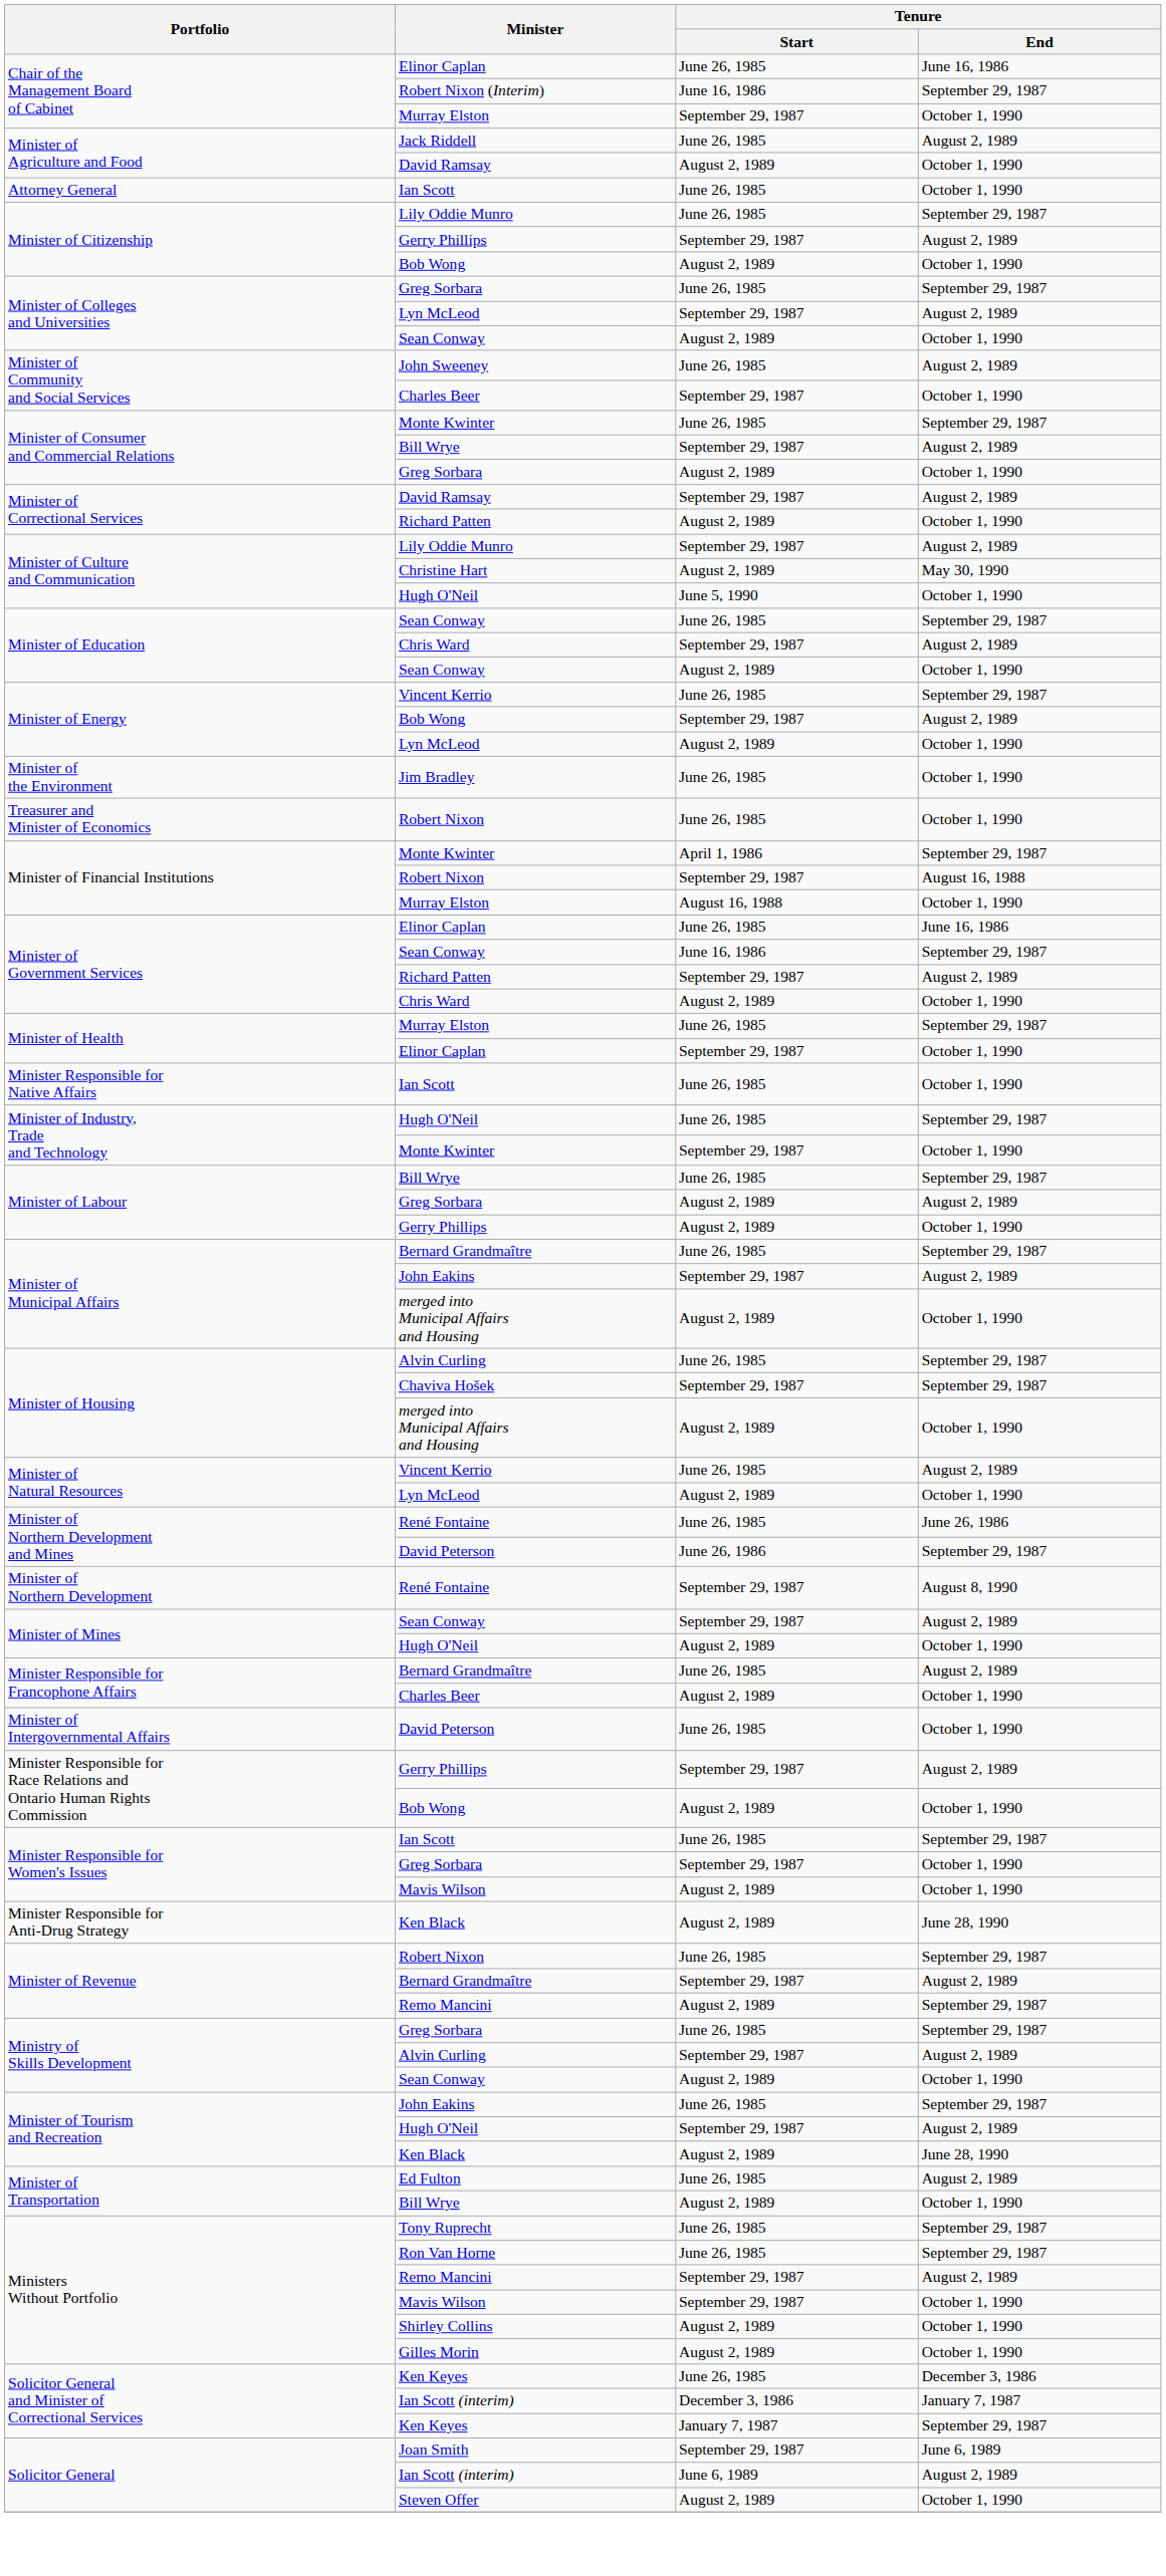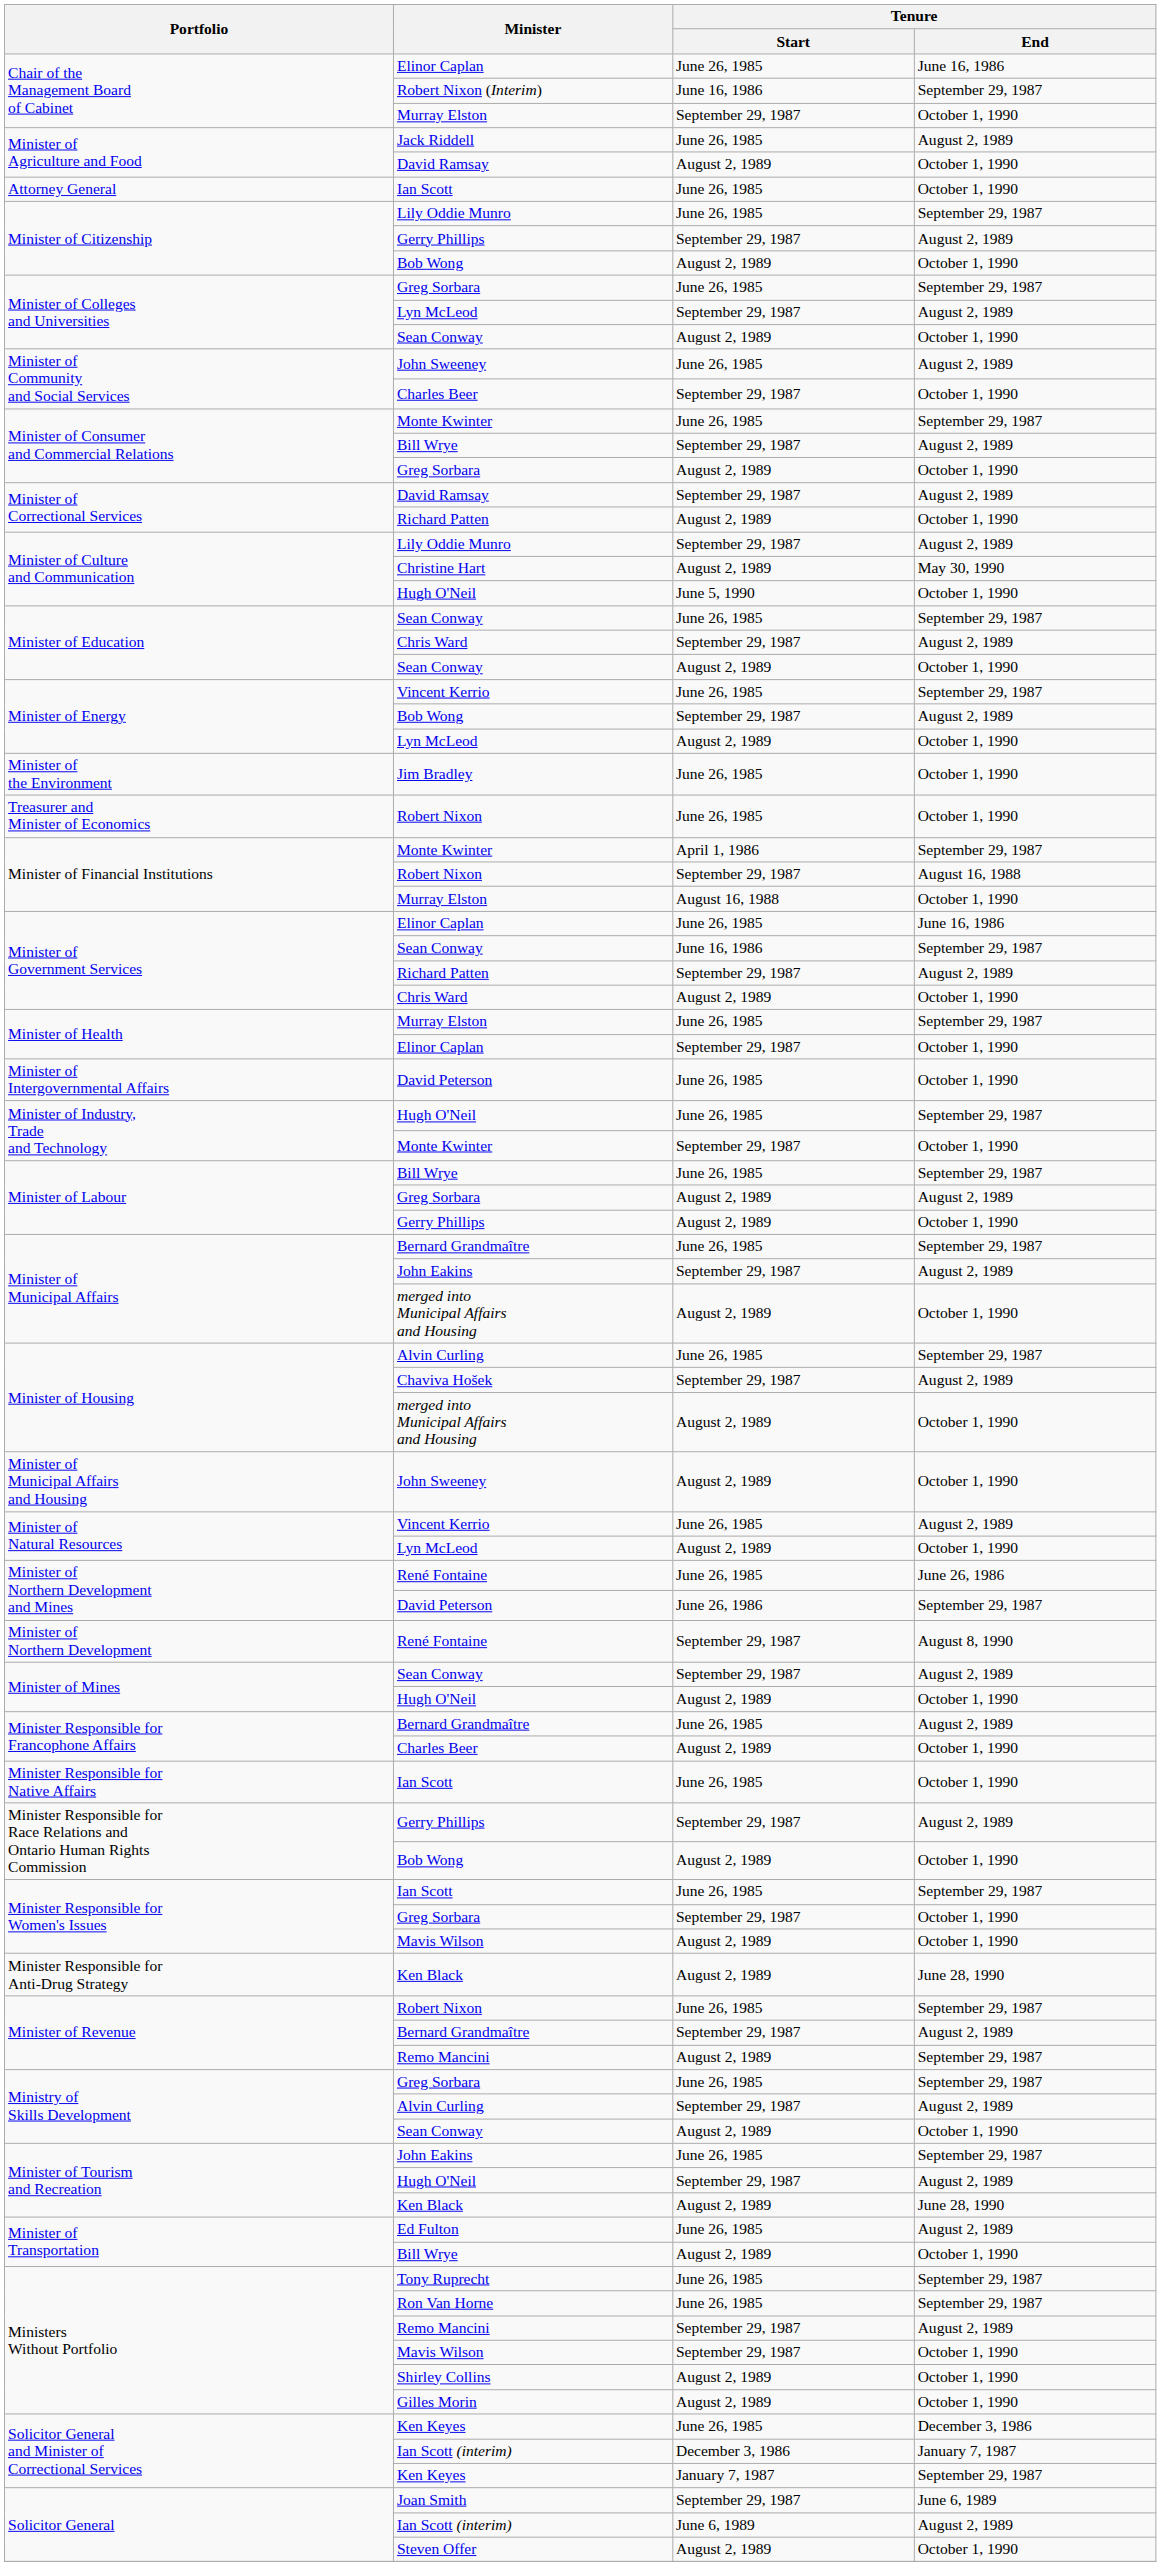 <table class="wikitable" style="width: 75%">
 <tr>
 <th rowspan="2">Portfolio</th>
 <th rowspan="2">Minister</th>
 <th colspan="2">Tenure</th>
 </tr>
 <tr>
 <th>Start</th>
 <th>End</th>
 </tr>
 <tr>
 <td rowspan="3"><a href='#'>Chair of the <br> Management Board <br> of Cabinet</a></td>
 <td><a href='#'>Elinor Caplan</a></td>
 <td>June 26, 1985</td>
 <td>June 16, 1986</td>
 </tr>
 <tr>
 <td><a href='#'>Robert Nixon</a> (<em>Interim</em>)</td>
 <td>June 16, 1986</td>
 <td>September 29, 1987</td>
 </tr>
 <tr>
 <td><a href='#'>Murray Elston</a></td>
 <td>September 29, 1987</td>
 <td>October 1, 1990</td>
 </tr>
 <tr>
 <td rowspan="2"><a href='#'>Minister of <br> Agriculture and Food</a></td>
 <td><a href='#'>Jack Riddell</a></td>
 <td>June 26, 1985</td>
 <td>August 2, 1989</td>
 </tr>
 <tr>
 <td><a href='#'>David Ramsay</a></td>
 <td>August 2, 1989</td>
 <td>October 1, 1990</td>
 </tr>
 <tr>
 <td><a href='#'>Attorney General</a></td>
 <td><a href='#'>Ian Scott</a></td>
 <td>June 26, 1985</td>
 <td>October 1, 1990</td>
 </tr>
 <tr>
 <td rowspan="3"><a href='#'>Minister of Citizenship</a></td>
 <td><a href='#'>Lily Oddie Munro</a></td>
 <td>June 26, 1985</td>
 <td>September 29, 1987</td>
 </tr>
 <tr>
 <td><a href='#'>Gerry Phillips</a></td>
 <td>September 29, 1987</td>
 <td>August 2, 1989</td>
 </tr>
 <tr>
 <td><a href='#'>Bob Wong</a></td>
 <td>August 2, 1989</td>
 <td>October 1, 1990</td>
 </tr>
 <tr>
 <td rowspan="3"><a href='#'>Minister of Colleges <br> and Universities</a></td>
 <td><a href='#'>Greg Sorbara</a></td>
 <td>June 26, 1985</td>
 <td>September 29, 1987</td>
 </tr>
 <tr>
 <td><a href='#'>Lyn McLeod</a></td>
 <td>September 29, 1987</td>
 <td>August 2, 1989</td>
 </tr>
 <tr>
 <td><a href='#'>Sean Conway</a></td>
 <td>August 2, 1989</td>
 <td>October 1, 1990</td>
 </tr>
 <tr>
 <td rowspan="2"><a href='#'>Minister of <br> Community <br> and Social Services</a></td>
 <td><a href='#'>John Sweeney</a></td>
 <td>June 26, 1985</td>
 <td>August 2, 1989</td>
 </tr>
 <tr>
 <td><a href='#'>Charles Beer</a></td>
 <td>September 29, 1987</td>
 <td>October 1, 1990</td>
 </tr>
 <tr>
 <td rowspan="3"><a href='#'>Minister of Consumer <br> and Commercial Relations</a></td>
 <td><a href='#'>Monte Kwinter</a></td>
 <td>June 26, 1985</td>
 <td>September 29, 1987</td>
 </tr>
 <tr>
 <td><a href='#'>Bill Wrye</a></td>
 <td>September 29, 1987</td>
 <td>August 2, 1989</td>
 </tr>
 <tr>
 <td><a href='#'>Greg Sorbara</a></td>
 <td>August 2, 1989</td>
 <td>October 1, 1990</td>
 </tr>
 <tr>
 <td rowspan="2"><a href='#'>Minister of <br> Correctional Services</a></td>
 <td><a href='#'>David Ramsay</a></td>
 <td>September 29, 1987</td>
 <td>August 2, 1989</td>
 </tr>
 <tr>
 <td><a href='#'>Richard Patten</a></td>
 <td>August 2, 1989</td>
 <td>October 1, 1990</td>
 </tr>
 <tr>
 <td rowspan="3"><a href='#'>Minister of Culture <br> and Communication</a></td>
 <td><a href='#'>Lily Oddie Munro</a></td>
 <td>September 29, 1987</td>
 <td>August 2, 1989</td>
 </tr>
 <tr>
 <td><a href='#'>Christine Hart</a></td>
 <td>August 2, 1989</td>
 <td>May 30, 1990</td>
 </tr>
 <tr>
 <td><a href='#'>Hugh O'Neil</a></td>
 <td>June 5, 1990</td>
 <td>October 1, 1990</td>
 </tr>
 <tr>
 <td rowspan="3"><a href='#'>Minister of Education</a></td>
 <td><a href='#'>Sean Conway</a></td>
 <td>June 26, 1985</td>
 <td>September 29, 1987</td>
 </tr>
 <tr>
 <td><a href='#'>Chris Ward</a></td>
 <td>September 29, 1987</td>
 <td>August 2, 1989</td>
 </tr>
 <tr>
 <td><a href='#'>Sean Conway</a></td>
 <td>August 2, 1989</td>
 <td>October 1, 1990</td>
 </tr>
 <tr>
 <td rowspan="3"><a href='#'>Minister of Energy</a></td>
 <td><a href='#'>Vincent Kerrio</a></td>
 <td>June 26, 1985</td>
 <td>September 29, 1987</td>
 </tr>
 <tr>
 <td><a href='#'>Bob Wong</a></td>
 <td>September 29, 1987</td>
 <td>August 2, 1989</td>
 </tr>
 <tr>
 <td><a href='#'>Lyn McLeod</a></td>
 <td>August 2, 1989</td>
 <td>October 1, 1990</td>
 </tr>
 <tr>
 <td><a href='#'>Minister of <br> the Environment</a></td>
 <td><a href='#'>Jim Bradley</a></td>
 <td>June 26, 1985</td>
 <td>October 1, 1990</td>
 </tr>
 <tr>
 <td><a href='#'>Treasurer and <br> Minister of Economics</a></td>
 <td><a href='#'>Robert Nixon</a></td>
 <td>June 26, 1985</td>
 <td>October 1, 1990</td>
 </tr>
 <tr>
 <td rowspan="3">Minister of Financial Institutions</td>
 <td><a href='#'>Monte Kwinter</a></td>
 <td>April 1, 1986</td>
 <td>September 29, 1987</td>
 </tr>
 <tr>
 <td><a href='#'>Robert Nixon</a></td>
 <td>September 29, 1987</td>
 <td>August 16, 1988</td>
 </tr>
 <tr>
 <td><a href='#'>Murray Elston</a></td>
 <td>August 16, 1988</td>
 <td>October 1, 1990</td>
 </tr>
 <tr>
 <td rowspan="4"><a href='#'>Minister of <br> Government Services</a></td>
 <td><a href='#'>Elinor Caplan</a></td>
 <td>June 26, 1985</td>
 <td>June 16, 1986</td>
 </tr>
 <tr>
 <td><a href='#'>Sean Conway</a></td>
 <td>June 16, 1986</td>
 <td>September 29, 1987</td>
 </tr>
 <tr>
 <td><a href='#'>Richard Patten</a></td>
 <td>September 29, 1987</td>
 <td>August 2, 1989</td>
 </tr>
 <tr>
 <td><a href='#'>Chris Ward</a></td>
 <td>August 2, 1989</td>
 <td>October 1, 1990</td>
 </tr>
 <tr>
 <td rowspan="2"><a href='#'>Minister of Health</a></td>
 <td><a href='#'>Murray Elston</a></td>
 <td>June 26, 1985</td>
 <td>September 29, 1987</td>
 </tr>
 <tr>
 <td><a href='#'>Elinor Caplan</a></td>
 <td>September 29, 1987</td>
 <td>October 1, 1990</td>
 </tr>
 <tr>
-<td><a href='#'>Minister Responsible for <br> Native Affairs</a></td>
-<td><a href='#'>Ian Scott</a></td>
+<td><a href='#'>Minister of <br> Intergovernmental Affairs</a></td>
+<td><a href='#'>David Peterson</a></td>
 <td>June 26, 1985</td>
 <td>October 1, 1990</td>
 </tr>
 <tr>
 <td rowspan="2"><a href='#'>Minister of Industry, <br> Trade <br> and Technology</a></td>
 <td><a href='#'>Hugh O'Neil</a></td>
 <td>June 26, 1985</td>
 <td>September 29, 1987</td>
 </tr>
 <tr>
 <td><a href='#'>Monte Kwinter</a></td>
 <td>September 29, 1987</td>
 <td>October 1, 1990</td>
 </tr>
 <tr>
 <td rowspan="3"><a href='#'>Minister of Labour</a></td>
 <td><a href='#'>Bill Wrye</a></td>
 <td>June 26, 1985</td>
 <td>September 29, 1987</td>
 </tr>
 <tr>
 <td><a href='#'>Greg Sorbara</a></td>
 <td>August 2, 1989</td>
 <td>August 2, 1989</td>
 </tr>
 <tr>
 <td><a href='#'>Gerry Phillips</a></td>
 <td>August 2, 1989</td>
 <td>October 1, 1990</td>
 </tr>
 <tr>
 <td rowspan="3"><a href='#'>Minister of <br> Municipal Affairs</a></td>
 <td><a href='#'>Bernard Grandmaître</a></td>
 <td>June 26, 1985</td>
 <td>September 29, 1987</td>
 </tr>
 <tr>
 <td><a href='#'>John Eakins</a></td>
 <td>September 29, 1987</td>
 <td>August 2, 1989</td>
 </tr>
 <tr>
 <td><em>merged into <br> Municipal Affairs <br> and Housing</em></td>
 <td>August 2, 1989</td>
 <td>October 1, 1990</td>
 </tr>
 <tr>
 <td rowspan="3"><a href='#'>Minister of Housing</a></td>
 <td><a href='#'>Alvin Curling</a></td>
 <td>June 26, 1985</td>
 <td>September 29, 1987</td>
 </tr>
 <tr>
 <td><a href='#'>Chaviva Hošek</a></td>
 <td>September 29, 1987</td>
-<td>September 29, 1987</td>
+<td>August 2, 1989</td>
 </tr>
 <tr>
 <td><em>merged into <br> Municipal Affairs <br> and Housing</em></td>
+<td>August 2, 1989</td>
+<td>October 1, 1990</td>
+</tr>
+<tr>
+<td><a href='#'>Minister of <br> Municipal Affairs <br> and Housing</a></td>
+<td><a href='#'>John Sweeney</a></td>
 <td>August 2, 1989</td>
 <td>October 1, 1990</td>
 </tr>
 <tr>
 <td rowspan="2"><a href='#'>Minister of <br> Natural Resources</a></td>
 <td><a href='#'>Vincent Kerrio</a></td>
 <td>June 26, 1985</td>
 <td>August 2, 1989</td>
 </tr>
 <tr>
 <td><a href='#'>Lyn McLeod</a></td>
 <td>August 2, 1989</td>
 <td>October 1, 1990</td>
 </tr>
 <tr>
 <td rowspan="2"><a href='#'>Minister of <br> Northern Development <br> and Mines</a></td>
 <td><a href='#'>René Fontaine</a></td>
 <td>June 26, 1985</td>
 <td>June 26, 1986</td>
 </tr>
 <tr>
 <td><a href='#'>David Peterson</a></td>
 <td>June 26, 1986</td>
 <td>September 29, 1987</td>
 </tr>
 <tr>
 <td><a href='#'>Minister of <br> Northern Development</a></td>
 <td><a href='#'>René Fontaine</a></td>
 <td>September 29, 1987</td>
 <td>August 8, 1990</td>
 </tr>
 <tr>
 <td rowspan="2"><a href='#'>Minister of Mines</a></td>
 <td><a href='#'>Sean Conway</a></td>
 <td>September 29, 1987</td>
 <td>August 2, 1989</td>
 </tr>
 <tr>
 <td><a href='#'>Hugh O'Neil</a></td>
 <td>August 2, 1989</td>
 <td>October 1, 1990</td>
 </tr>
 <tr>
 <td rowspan="2"><a href='#'>Minister Responsible for <br> Francophone Affairs</a></td>
 <td><a href='#'>Bernard Grandmaître</a></td>
 <td>June 26, 1985</td>
 <td>August 2, 1989</td>
 </tr>
 <tr>
 <td><a href='#'>Charles Beer</a></td>
 <td>August 2, 1989</td>
 <td>October 1, 1990</td>
 </tr>
 <tr>
-<td><a href='#'>Minister of <br> Intergovernmental Affairs</a></td>
-<td><a href='#'>David Peterson</a></td>
+<td><a href='#'>Minister Responsible for <br> Native Affairs</a></td>
+<td><a href='#'>Ian Scott</a></td>
 <td>June 26, 1985</td>
 <td>October 1, 1990</td>
 </tr>
 <tr>
 <td rowspan="2">Minister Responsible for <br> Race Relations and <br> Ontario Human Rights <br> Commission</td>
 <td><a href='#'>Gerry Phillips</a></td>
 <td>September 29, 1987</td>
 <td>August 2, 1989</td>
 </tr>
 <tr>
 <td><a href='#'>Bob Wong</a></td>
 <td>August 2, 1989</td>
 <td>October 1, 1990</td>
 </tr>
 <tr>
 <td rowspan="3"><a href='#'>Minister Responsible for <br> Women's Issues</a></td>
 <td><a href='#'>Ian Scott</a></td>
 <td>June 26, 1985</td>
 <td>September 29, 1987</td>
 </tr>
 <tr>
 <td><a href='#'>Greg Sorbara</a></td>
 <td>September 29, 1987</td>
 <td>October 1, 1990</td>
 </tr>
 <tr>
 <td><a href='#'>Mavis Wilson</a></td>
 <td>August 2, 1989</td>
 <td>October 1, 1990</td>
 </tr>
 <tr>
 <td>Minister Responsible for <br> Anti-Drug Strategy</td>
 <td><a href='#'>Ken Black</a></td>
 <td>August 2, 1989</td>
 <td>June 28, 1990</td>
 </tr>
 <tr>
 <td rowspan="3"><a href='#'>Minister of Revenue</a></td>
 <td><a href='#'>Robert Nixon</a></td>
 <td>June 26, 1985</td>
 <td>September 29, 1987</td>
 </tr>
 <tr>
 <td><a href='#'>Bernard Grandmaître</a></td>
 <td>September 29, 1987</td>
 <td>August 2, 1989</td>
 </tr>
 <tr>
 <td><a href='#'>Remo Mancini</a></td>
 <td>August 2, 1989</td>
 <td>September 29, 1987</td>
 </tr>
 <tr>
 <td rowspan="3"><a href='#'>Ministry of <br> Skills Development</a></td>
 <td><a href='#'>Greg Sorbara</a></td>
 <td>June 26, 1985</td>
 <td>September 29, 1987</td>
 </tr>
 <tr>
 <td><a href='#'>Alvin Curling</a></td>
 <td>September 29, 1987</td>
 <td>August 2, 1989</td>
 </tr>
 <tr>
 <td><a href='#'>Sean Conway</a></td>
 <td>August 2, 1989</td>
 <td>October 1, 1990</td>
 </tr>
 <tr>
 <td rowspan="3"><a href='#'>Minister of Tourism <br> and Recreation</a></td>
 <td><a href='#'>John Eakins</a></td>
 <td>June 26, 1985</td>
 <td>September 29, 1987</td>
 </tr>
 <tr>
 <td><a href='#'>Hugh O'Neil</a></td>
 <td>September 29, 1987</td>
 <td>August 2, 1989</td>
 </tr>
 <tr>
 <td><a href='#'>Ken Black</a></td>
 <td>August 2, 1989</td>
 <td>June 28, 1990</td>
 </tr>
 <tr>
 <td rowspan="2"><a href='#'>Minister of <br> Transportation</a></td>
 <td><a href='#'>Ed Fulton</a></td>
 <td>June 26, 1985</td>
 <td>August 2, 1989</td>
 </tr>
 <tr>
 <td><a href='#'>Bill Wrye</a></td>
 <td>August 2, 1989</td>
 <td>October 1, 1990</td>
 </tr>
 <tr>
 <td rowspan="6">Ministers <br> Without Portfolio</td>
 <td><a href='#'>Tony Ruprecht</a></td>
 <td>June 26, 1985</td>
 <td>September 29, 1987</td>
 </tr>
 <tr>
 <td><a href='#'>Ron Van Horne</a></td>
 <td>June 26, 1985</td>
 <td>September 29, 1987</td>
 </tr>
 <tr>
 <td><a href='#'>Remo Mancini</a></td>
 <td>September 29, 1987</td>
 <td>August 2, 1989</td>
 </tr>
 <tr>
 <td><a href='#'>Mavis Wilson</a></td>
 <td>September 29, 1987</td>
 <td>October 1, 1990</td>
 </tr>
 <tr>
 <td><a href='#'>Shirley Collins</a></td>
 <td>August 2, 1989</td>
 <td>October 1, 1990</td>
 </tr>
 <tr>
 <td><a href='#'>Gilles Morin</a></td>
 <td>August 2, 1989</td>
 <td>October 1, 1990</td>
 </tr>
 <tr>
 <td rowspan="3"><a href='#'>Solicitor General <br> and Minister of <br> Correctional Services</a></td>
 <td><a href='#'>Ken Keyes</a></td>
 <td>June 26, 1985</td>
 <td>December 3, 1986</td>
 </tr>
 <tr>
 <td><a href='#'>Ian Scott</a> <em>(interim)</em></td>
 <td>December 3, 1986</td>
 <td>January 7, 1987</td>
 </tr>
 <tr>
 <td><a href='#'>Ken Keyes</a></td>
 <td>January 7, 1987</td>
 <td>September 29, 1987</td>
 </tr>
 <tr>
 <td rowspan="3"><a href='#'>Solicitor General</a></td>
 <td><a href='#'>Joan Smith</a></td>
 <td>September 29, 1987</td>
 <td>June 6, 1989</td>
 </tr>
 <tr>
 <td><a href='#'>Ian Scott</a> <em>(interim)</em></td>
 <td>June 6, 1989</td>
 <td>August 2, 1989</td>
 </tr>
 <tr>
 <td><a href='#'>Steven Offer</a></td>
 <td>August 2, 1989</td>
 <td>October 1, 1990</td>
 </tr>
 <tr>
 </tr>
 </table>
